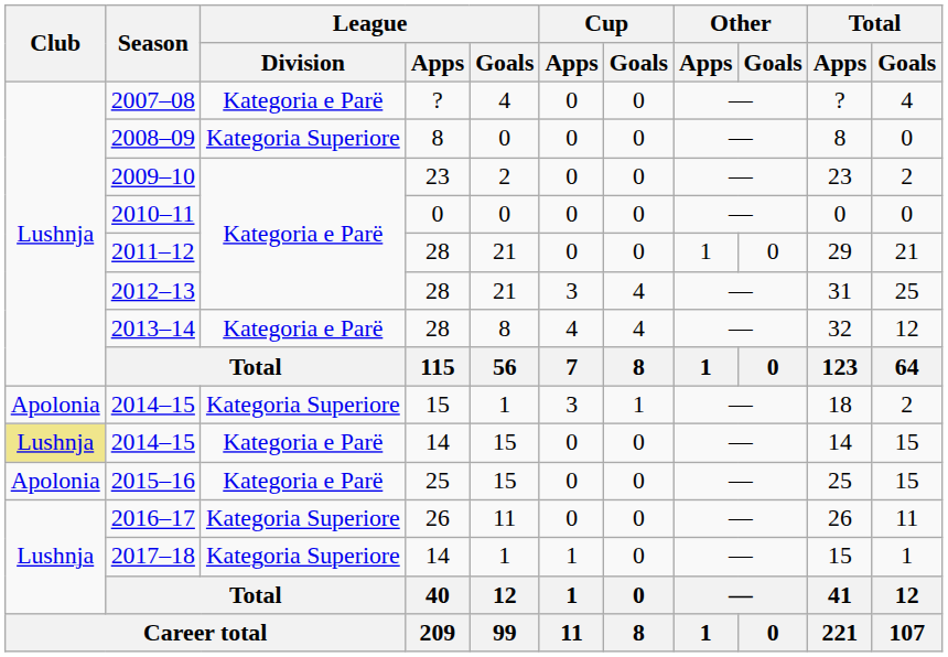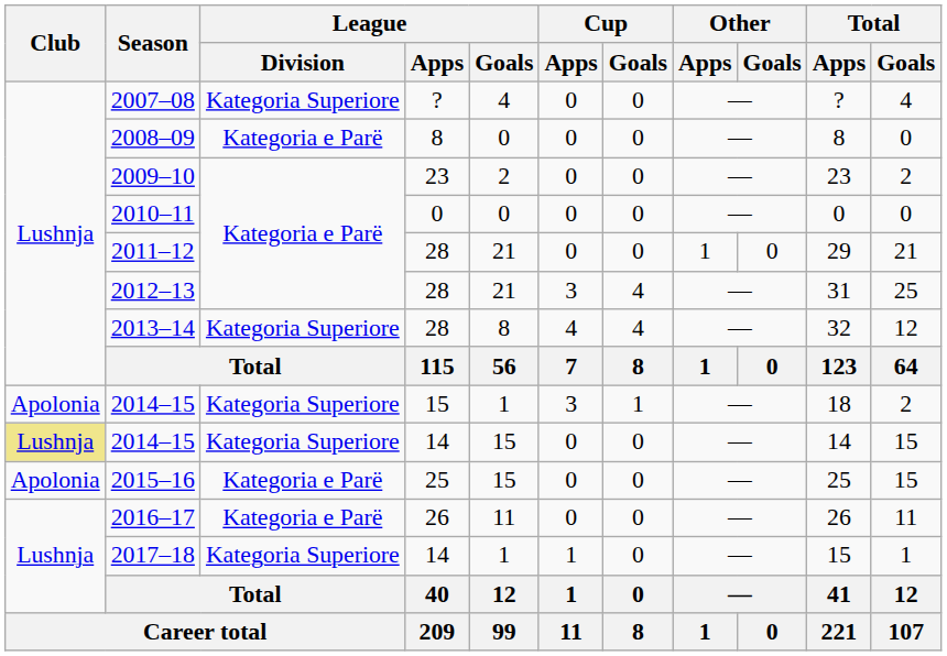 <table class="wikitable" style="text-align:center">
 <tr>
 <th rowspan="2">Club</th>
 <th rowspan="2">Season</th>
 <th colspan="3">League</th>
 <th colspan="2">Cup</th>
 <th colspan="2">Other</th>
 <th colspan="2">Total</th>
 </tr>
 <tr>
 <th>Division</th>
 <th>Apps</th>
 <th>Goals</th>
 <th>Apps</th>
 <th>Goals</th>
 <th>Apps</th>
 <th>Goals</th>
 <th>Apps</th>
 <th>Goals</th>
 </tr>
 <tr>
 <td rowspan="8"><a href='#'>Lushnja</a></td>
 <td><a href='#'>2007–08</a></td>
-<td rowspan="1"><a href='#'>Kategoria e Parë</a></td>
+<td rowspan="1"><a href='#'>Kategoria Superiore</a></td>
 <td>?</td>
 <td>4</td>
 <td>0</td>
 <td>0</td>
 <td colspan="2">—</td>
 <td>?</td>
 <td>4</td>
 </tr>
 <tr>
 <td><a href='#'>2008–09</a></td>
-<td rowspan="1"><a href='#'>Kategoria Superiore</a></td>
+<td rowspan="1"><a href='#'>Kategoria e Parë</a></td>
 <td>8</td>
 <td>0</td>
 <td>0</td>
 <td>0</td>
 <td colspan="2">—</td>
 <td>8</td>
 <td>0</td>
 </tr>
 <tr>
 <td><a href='#'>2009–10</a></td>
 <td rowspan="4"><a href='#'>Kategoria e Parë</a></td>
 <td>23</td>
 <td>2</td>
 <td>0</td>
 <td>0</td>
 <td colspan="2">—</td>
 <td>23</td>
 <td>2</td>
 </tr>
 <tr>
 <td><a href='#'>2010–11</a></td>
 <td>0</td>
 <td>0</td>
 <td>0</td>
 <td>0</td>
 <td colspan="2">—</td>
 <td>0</td>
 <td>0</td>
 </tr>
 <tr>
 <td><a href='#'>2011–12</a></td>
 <td>28</td>
 <td>21</td>
 <td>0</td>
 <td>0</td>
 <td>1</td>
 <td>0</td>
 <td>29</td>
 <td>21</td>
 </tr>
 <tr>
 <td><a href='#'>2012–13</a></td>
 <td>28</td>
 <td>21</td>
 <td>3</td>
 <td>4</td>
 <td colspan="2">—</td>
 <td>31</td>
 <td>25</td>
 </tr>
 <tr>
 <td><a href='#'>2013–14</a></td>
-<td rowspan="1"><a href='#'>Kategoria e Parë</a></td>
+<td rowspan="1"><a href='#'>Kategoria Superiore</a></td>
 <td>28</td>
 <td>8</td>
 <td>4</td>
 <td>4</td>
 <td colspan="2">—</td>
 <td>32</td>
 <td>12</td>
 </tr>
 <tr>
 <th colspan="2">Total</th>
 <th>115</th>
 <th>56</th>
 <th>7</th>
 <th>8</th>
 <th>1</th>
 <th>0</th>
 <th>123</th>
 <th>64</th>
 </tr>
 <tr>
 <td rowspan="1"><a href='#'>Apolonia</a></td>
 <td><a href='#'>2014–15</a></td>
 <td rowspan="1"><a href='#'>Kategoria Superiore</a></td>
 <td>15</td>
 <td>1</td>
 <td>3</td>
 <td>1</td>
 <td colspan="2">—</td>
 <td>18</td>
 <td>2</td>
 </tr>
 <tr>
 <td rowspan="1" style="background: khaki;"><a href='#'>Lushnja</a></td>
 <td><a href='#'>2014–15</a></td>
-<td rowspan="1"><a href='#'>Kategoria e Parë</a></td>
+<td rowspan="1"><a href='#'>Kategoria Superiore</a></td>
 <td>14</td>
 <td>15</td>
 <td>0</td>
 <td>0</td>
 <td colspan="2">—</td>
 <td>14</td>
 <td>15</td>
 </tr>
 <tr>
 <td rowspan="1"><a href='#'>Apolonia</a></td>
 <td><a href='#'>2015–16</a></td>
 <td rowspan="1"><a href='#'>Kategoria e Parë</a></td>
 <td>25</td>
 <td>15</td>
 <td>0</td>
 <td>0</td>
 <td colspan="2">—</td>
 <td>25</td>
 <td>15</td>
 </tr>
 <tr>
 <td rowspan="3"><a href='#'>Lushnja</a></td>
 <td><a href='#'>2016–17</a></td>
-<td rowspan="1"><a href='#'>Kategoria Superiore</a></td>
+<td rowspan="1"><a href='#'>Kategoria e Parë</a></td>
 <td>26</td>
 <td>11</td>
 <td>0</td>
 <td>0</td>
 <td colspan="2">—</td>
 <td>26</td>
 <td>11</td>
 </tr>
 <tr>
 <td><a href='#'>2017–18</a></td>
 <td rowspan="1"><a href='#'>Kategoria Superiore</a></td>
 <td>14</td>
 <td>1</td>
 <td>1</td>
 <td>0</td>
 <td colspan="2">—</td>
 <td>15</td>
 <td>1</td>
 </tr>
 <tr>
 <th colspan="2">Total</th>
 <th>40</th>
 <th>12</th>
 <th>1</th>
 <th>0</th>
 <th colspan="2">—</th>
 <th>41</th>
 <th>12</th>
 </tr>
 <tr>
 <th colspan="3">Career total</th>
 <th>209</th>
 <th>99</th>
 <th>11</th>
 <th>8</th>
 <th>1</th>
 <th>0</th>
 <th>221</th>
 <th>107</th>
 </tr>
 </table>
